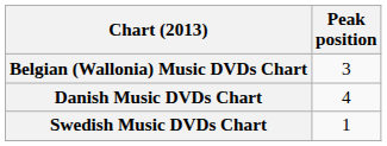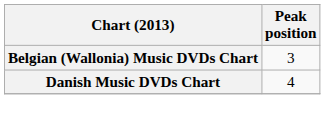 <table class="wikitable plainrowheaders sortable" style="text-align:center;" border="1">
 <tr>
 <th scope="col">Chart (2013)</th>
 <th scope="col">Peak<br>position</th>
 </tr>
 <tr>
 <th scope="row">Belgian (Wallonia) Music DVDs Chart</th>
 <td>3</td>
 </tr>
 <tr>
 <th scope="row">Danish Music DVDs Chart</th>
 <td>4</td>
 </tr>
 <tr>
-<th scope="row">Swedish Music DVDs Chart</th>
-<td>1</td>
-</tr>
-<tr>
 </tr>
 </table>
